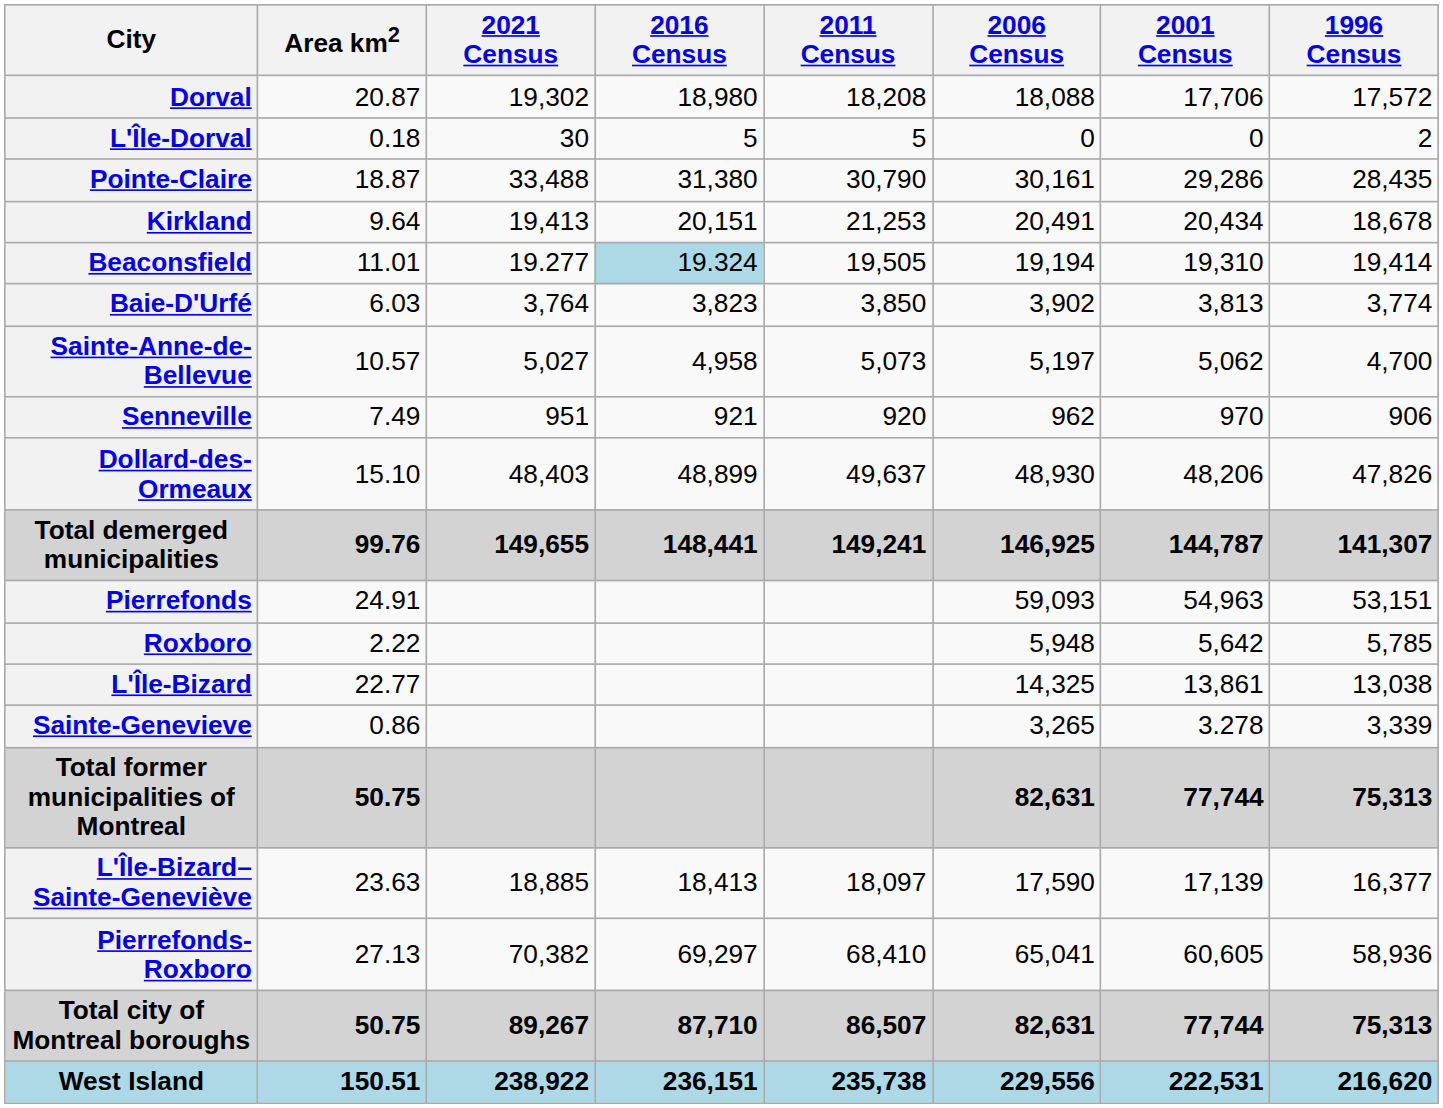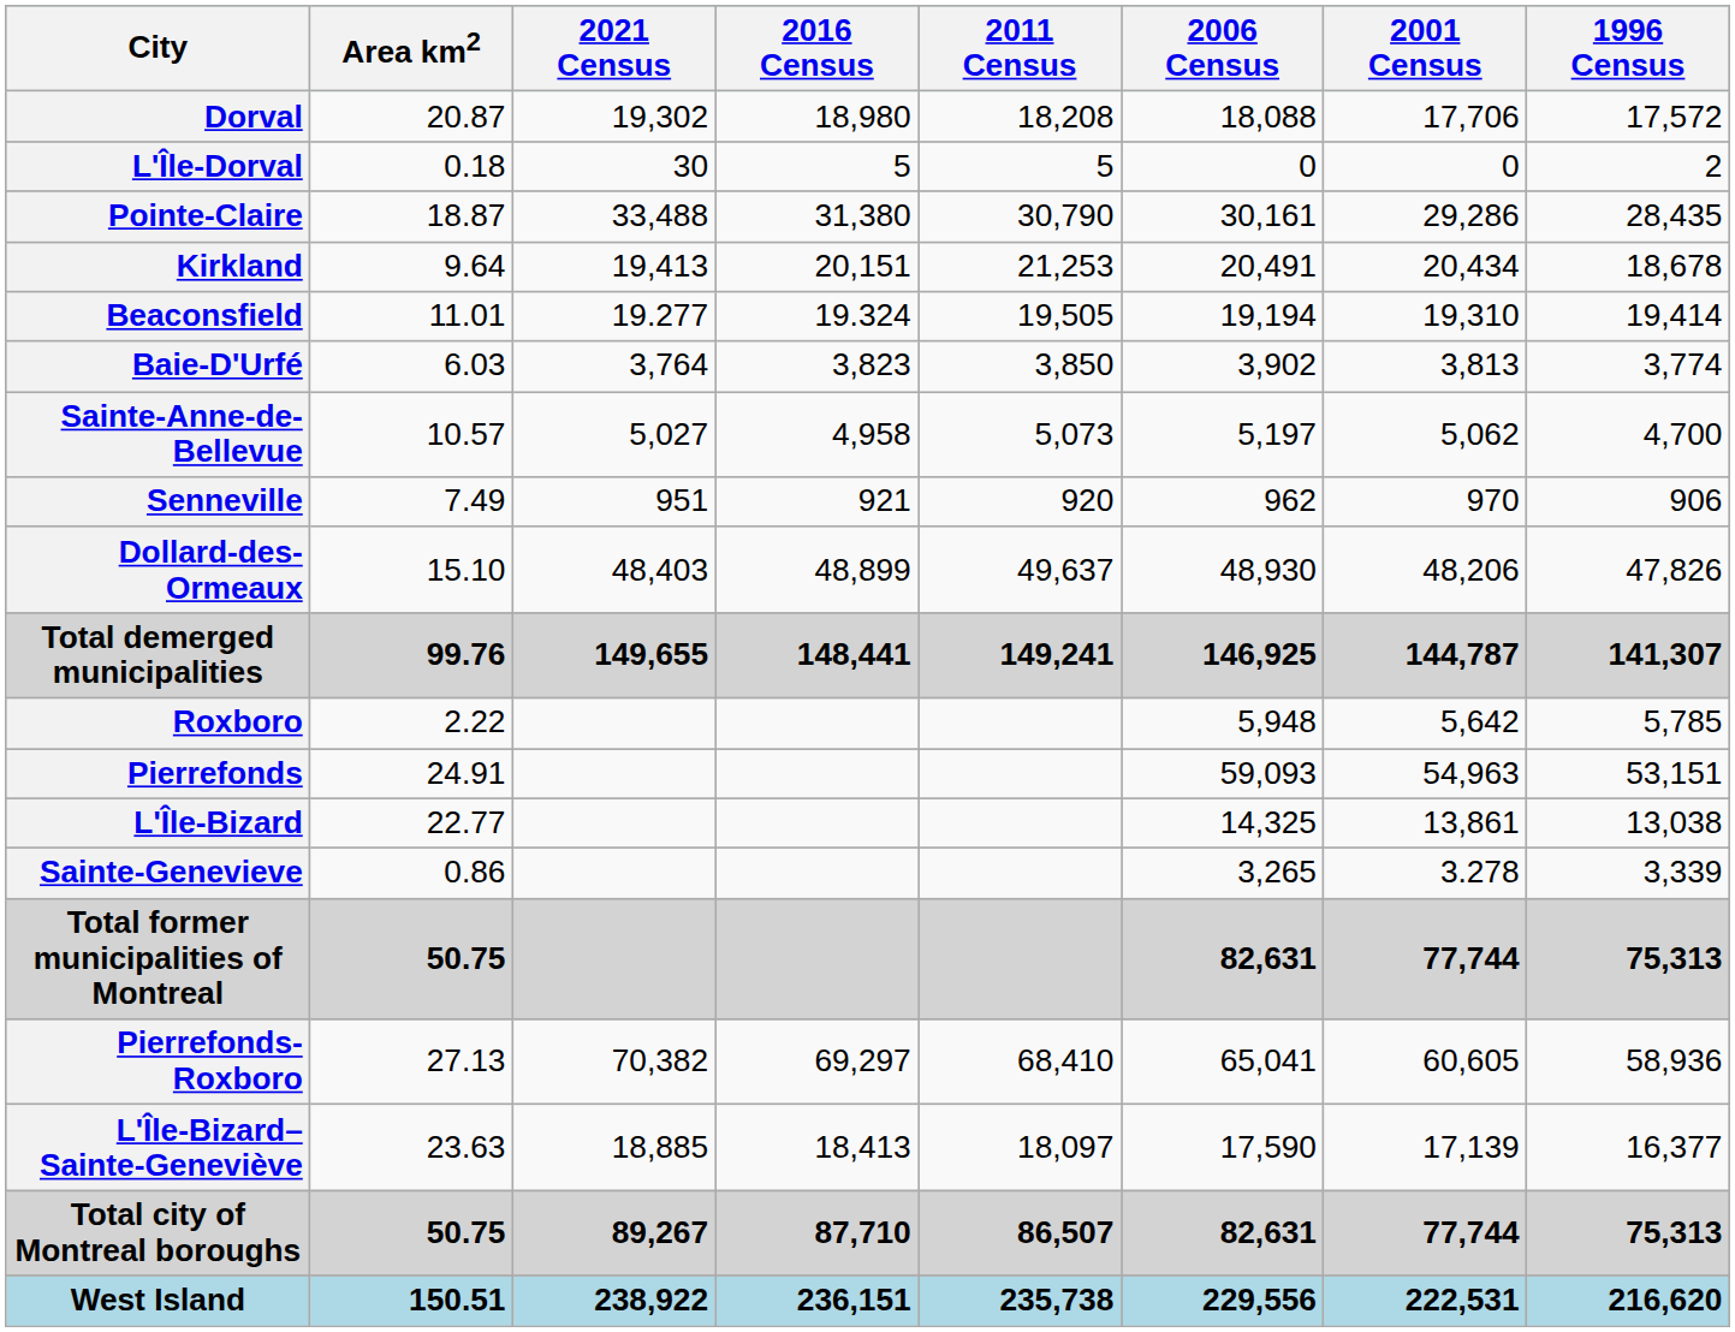 <table style="width:99%; text-align:right;" frame="box" rules="all" class="wikitable">
 <tr style="background-color:#CCFFFF; text-align:right;">
 <th width="15%">City</th>
 <th width="10%">Area km<sup>2</sup></th>
 <th width="10%"><a href='#'>2021 Census</a></th>
 <th width="10%"><a href='#'>2016 Census</a></th>
 <th width="10%"><a href='#'>2011 Census</a></th>
 <th width="10%"><a href='#'>2006 Census</a></th>
 <th width="10%"><a href='#'>2001 Census</a></th>
 <th width="10%"><a href='#'>1996 Census</a></th>
 </tr>
 <tr>
 <th style="text-align:right"><a href='#'>Dorval</a></th>
 <td>20.87</td>
 <td>19,302</td>
 <td>18,980</td>
 <td>18,208</td>
 <td>18,088</td>
 <td>17,706</td>
 <td>17,572</td>
 </tr>
 <tr>
 <th style="text-align:right"><a href='#'>L'Île-Dorval</a></th>
 <td>0.18</td>
 <td>30</td>
 <td>5</td>
 <td>5</td>
 <td>0</td>
 <td>0</td>
 <td>2</td>
 </tr>
 <tr>
 <th style="text-align:right"><a href='#'>Pointe-Claire</a></th>
 <td>18.87</td>
 <td>33,488</td>
 <td>31,380</td>
 <td>30,790</td>
 <td>30,161</td>
 <td>29,286</td>
 <td>28,435</td>
 </tr>
 <tr>
 <th style="text-align:right"><a href='#'>Kirkland</a></th>
 <td>9.64</td>
 <td>19,413</td>
 <td>20,151</td>
 <td>21,253</td>
 <td>20,491</td>
 <td>20,434</td>
 <td>18,678</td>
 </tr>
 <tr>
 <th style="text-align:right"><a href='#'>Beaconsfield</a></th>
 <td>11.01</td>
 <td>19.277</td>
-<td style="background: lightblue;">19.324</td>
+<td>19.324</td>
 <td>19,505</td>
 <td>19,194</td>
 <td>19,310</td>
 <td>19,414</td>
 </tr>
 <tr>
 <th style="text-align:right"><a href='#'>Baie-D'Urfé</a></th>
 <td>6.03</td>
 <td>3,764</td>
 <td>3,823</td>
 <td>3,850</td>
 <td>3,902</td>
 <td>3,813</td>
 <td>3,774</td>
 </tr>
 <tr>
 <th style="text-align:right"><a href='#'>Sainte-Anne-de-Bellevue</a></th>
 <td>10.57</td>
 <td>5,027</td>
 <td>4,958</td>
 <td>5,073</td>
 <td>5,197</td>
 <td>5,062</td>
 <td>4,700</td>
 </tr>
 <tr>
 <th style="text-align:right"><a href='#'>Senneville</a></th>
 <td>7.49</td>
 <td>951</td>
 <td>921</td>
 <td>920</td>
 <td>962</td>
 <td>970</td>
 <td>906</td>
 </tr>
 <tr>
 <th style="text-align:right"><a href='#'>Dollard-des-Ormeaux</a></th>
 <td>15.10</td>
 <td>48,403</td>
 <td>48,899</td>
 <td>49,637</td>
 <td>48,930</td>
 <td>48,206</td>
 <td>47,826</td>
 </tr>
 <tr>
 <th style="background-color:lightgray;"><strong>Total demerged municipalities</strong></th>
 <td style="background-color:lightgray;"><strong>99.76</strong></td>
 <td style="background-color:lightgray;"><strong>149,655</strong></td>
 <td style="background-color:lightgray;"><strong>148,441</strong></td>
 <td style="background-color:lightgray;"><strong>149,241</strong></td>
 <td style="background-color:lightgray;"><strong>146,925</strong></td>
 <td style="background-color:lightgray;"><strong>144,787</strong></td>
 <td style="background-color:lightgray;"><strong>141,307</strong></td>
 </tr>
 <tr>
+<th style="text-align:right"><a href='#'>Roxboro</a></th>
+<td>2.22</td>
+<td></td>
+<td></td>
+<td></td>
+<td>5,948</td>
+<td>5,642</td>
+<td>5,785</td>
+</tr>
+<tr>
 <th style="text-align:right"><a href='#'>Pierrefonds</a></th>
 <td>24.91</td>
 <td></td>
 <td></td>
 <td></td>
 <td>59,093</td>
 <td>54,963</td>
 <td>53,151</td>
-</tr>
-<tr>
-<th style="text-align:right"><a href='#'>Roxboro</a></th>
-<td>2.22</td>
-<td></td>
-<td></td>
-<td></td>
-<td>5,948</td>
-<td>5,642</td>
-<td>5,785</td>
 </tr>
 <tr>
 <th style="text-align:right"><a href='#'>L'Île-Bizard</a></th>
 <td>22.77</td>
 <td></td>
 <td></td>
 <td></td>
 <td>14,325</td>
 <td>13,861</td>
 <td>13,038</td>
 </tr>
 <tr>
 <th style="text-align:right"><a href='#'>Sainte-Genevieve</a></th>
 <td>0.86</td>
 <td></td>
 <td></td>
 <td></td>
 <td>3,265</td>
 <td>3.278</td>
 <td>3,339</td>
 </tr>
 <tr>
 <th style="background-color:lightgray;"><strong>Total former municipalities of Montreal</strong></th>
 <td style="background-color:lightgray;"><strong>50.75</strong></td>
 <td style="background-color:lightgray;"><strong> </strong></td>
 <td style="background-color:lightgray;"><strong> </strong></td>
 <td style="background-color:lightgray;"><strong> </strong></td>
 <td style="background-color:lightgray;"><strong>82,631</strong></td>
 <td style="background-color:lightgray;"><strong>77,744</strong></td>
 <td style="background-color:lightgray;"><strong>75,313</strong></td>
 </tr>
 <tr>
+<th style="text-align:right"><a href='#'>Pierrefonds-Roxboro</a></th>
+<td>27.13</td>
+<td>70,382</td>
+<td>69,297</td>
+<td>68,410</td>
+<td>65,041</td>
+<td>60,605</td>
+<td>58,936</td>
+</tr>
+<tr>
 <th style="text-align:right"><a href='#'>L'Île-Bizard–Sainte-Geneviève</a></th>
 <td>23.63</td>
 <td>18,885</td>
 <td>18,413</td>
 <td>18,097</td>
 <td>17,590</td>
 <td>17,139</td>
 <td>16,377</td>
-</tr>
-<tr>
-<th style="text-align:right"><a href='#'>Pierrefonds-Roxboro</a></th>
-<td>27.13</td>
-<td>70,382</td>
-<td>69,297</td>
-<td>68,410</td>
-<td>65,041</td>
-<td>60,605</td>
-<td>58,936</td>
 </tr>
 <tr>
 <th style="background-color:lightgray;"><strong>Total city of Montreal boroughs</strong></th>
 <td style="background-color:lightgray;"><strong>50.75</strong></td>
 <td style="background-color:lightgray;"><strong>89,267 </strong></td>
 <td style="background-color:lightgray;"><strong>87,710</strong></td>
 <td style="background-color:lightgray;"><strong>86,507</strong></td>
 <td style="background-color:lightgray;"><strong>82,631</strong></td>
 <td style="background-color:lightgray;"><strong>77,744</strong></td>
 <td style="background-color:lightgray;"><strong>75,313</strong></td>
 </tr>
 <tr>
 <th style="background-color:lightblue;"><strong>West Island</strong></th>
 <td style="background-color:lightblue;"><strong>150.51</strong></td>
 <td style="background-color:lightblue;"><strong>238,922 </strong></td>
 <td style="background-color:lightblue;"><strong>236,151</strong></td>
 <td style="background-color:lightblue;"><strong>235,738</strong></td>
 <td style="background-color:lightblue;"><strong>229,556</strong></td>
 <td style="background-color:lightblue;"><strong>222,531</strong></td>
 <td style="background-color:lightblue;"><strong>216,620</strong></td>
 </tr>
 <tr>
 </tr>
 </table>
